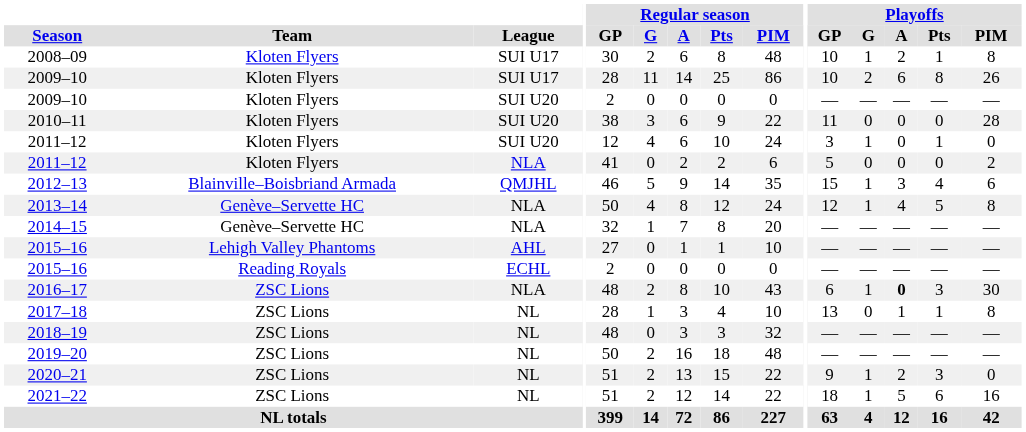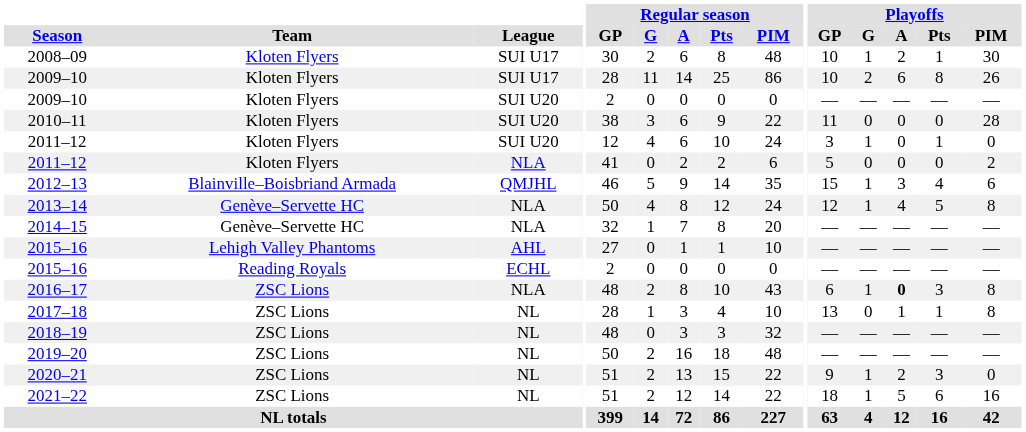 <table border="0" cellpadding="1" cellspacing="0" style="text-align:center; width:60em">
 <tr bgcolor="#e0e0e0">
 <th colspan="3" bgcolor="#ffffff"></th>
 <th rowspan="99" bgcolor="#ffffff"></th>
 <th colspan="5"><a href='#'>Regular season</a></th>
 <th rowspan="99" bgcolor="#ffffff"></th>
 <th colspan="5"><a href='#'>Playoffs</a></th>
 </tr>
 <tr bgcolor="#e0e0e0">
 <th><a href='#'>Season</a></th>
 <th>Team</th>
 <th>League</th>
 <th>GP</th>
 <th><a href='#'>G</a></th>
 <th><a href='#'>A</a></th>
 <th><a href='#'>Pts</a></th>
 <th><a href='#'>PIM</a></th>
 <th>GP</th>
 <th>G</th>
 <th>A</th>
 <th>Pts</th>
 <th>PIM</th>
 </tr>
 <tr>
 <td>2008–09</td>
 <td><a href='#'>Kloten Flyers</a></td>
 <td>SUI U17</td>
 <td>30</td>
 <td>2</td>
 <td>6</td>
 <td>8</td>
 <td>48</td>
 <td>10</td>
 <td>1</td>
 <td>2</td>
 <td>1</td>
-<td>8</td>
+<td>30</td>
 </tr>
 <tr bgcolor="#f0f0f0">
 <td>2009–10</td>
 <td>Kloten Flyers</td>
 <td>SUI U17</td>
 <td>28</td>
 <td>11</td>
 <td>14</td>
 <td>25</td>
 <td>86</td>
 <td>10</td>
 <td>2</td>
 <td>6</td>
 <td>8</td>
 <td>26</td>
 </tr>
 <tr>
 <td>2009–10</td>
 <td>Kloten Flyers</td>
 <td>SUI U20</td>
 <td>2</td>
 <td>0</td>
 <td>0</td>
 <td>0</td>
 <td>0</td>
 <td>—</td>
 <td>—</td>
 <td>—</td>
 <td>—</td>
 <td>—</td>
 </tr>
 <tr bgcolor="#f0f0f0">
 <td>2010–11</td>
 <td>Kloten Flyers</td>
 <td>SUI U20</td>
 <td>38</td>
 <td>3</td>
 <td>6</td>
 <td>9</td>
 <td>22</td>
 <td>11</td>
 <td>0</td>
 <td>0</td>
 <td>0</td>
 <td>28</td>
 </tr>
 <tr>
 <td>2011–12</td>
 <td>Kloten Flyers</td>
 <td>SUI U20</td>
 <td>12</td>
 <td>4</td>
 <td>6</td>
 <td>10</td>
 <td>24</td>
 <td>3</td>
 <td>1</td>
 <td>0</td>
 <td>1</td>
 <td>0</td>
 </tr>
 <tr bgcolor="#f0f0f0">
 <td><a href='#'>2011–12</a></td>
 <td>Kloten Flyers</td>
 <td><a href='#'>NLA</a></td>
 <td>41</td>
 <td>0</td>
 <td>2</td>
 <td>2</td>
 <td>6</td>
 <td>5</td>
 <td>0</td>
 <td>0</td>
 <td>0</td>
 <td>2</td>
 </tr>
 <tr>
 <td><a href='#'>2012–13</a></td>
 <td><a href='#'>Blainville–Boisbriand Armada</a></td>
 <td><a href='#'>QMJHL</a></td>
 <td>46</td>
 <td>5</td>
 <td>9</td>
 <td>14</td>
 <td>35</td>
 <td>15</td>
 <td>1</td>
 <td>3</td>
 <td>4</td>
 <td>6</td>
 </tr>
 <tr bgcolor="#f0f0f0">
 <td><a href='#'>2013–14</a></td>
 <td><a href='#'>Genève–Servette HC</a></td>
 <td>NLA</td>
 <td>50</td>
 <td>4</td>
 <td>8</td>
 <td>12</td>
 <td>24</td>
 <td>12</td>
 <td>1</td>
 <td>4</td>
 <td>5</td>
 <td>8</td>
 </tr>
 <tr>
 <td><a href='#'>2014–15</a></td>
 <td>Genève–Servette HC</td>
 <td>NLA</td>
 <td>32</td>
 <td>1</td>
 <td>7</td>
 <td>8</td>
 <td>20</td>
 <td>—</td>
 <td>—</td>
 <td>—</td>
 <td>—</td>
 <td>—</td>
 </tr>
 <tr bgcolor="#f0f0f0">
 <td><a href='#'>2015–16</a></td>
 <td><a href='#'>Lehigh Valley Phantoms</a></td>
 <td><a href='#'>AHL</a></td>
 <td>27</td>
 <td>0</td>
 <td>1</td>
 <td>1</td>
 <td>10</td>
 <td>—</td>
 <td>—</td>
 <td>—</td>
 <td>—</td>
 <td>—</td>
 </tr>
 <tr>
 <td><a href='#'>2015–16</a></td>
 <td><a href='#'>Reading Royals</a></td>
 <td><a href='#'>ECHL</a></td>
 <td>2</td>
 <td>0</td>
 <td>0</td>
 <td>0</td>
 <td>0</td>
 <td>—</td>
 <td>—</td>
 <td>—</td>
 <td>—</td>
 <td>—</td>
 </tr>
 <tr bgcolor="#f0f0f0">
 <td><a href='#'>2016–17</a></td>
 <td><a href='#'>ZSC Lions</a></td>
 <td>NLA</td>
 <td>48</td>
 <td>2</td>
 <td>8</td>
 <td>10</td>
 <td>43</td>
 <td>6</td>
 <td>1</td>
 <td><strong>0</strong></td>
 <td>3</td>
-<td>30</td>
+<td>8</td>
 </tr>
 <tr>
 <td><a href='#'>2017–18</a></td>
 <td>ZSC Lions</td>
 <td>NL</td>
 <td>28</td>
 <td>1</td>
 <td>3</td>
 <td>4</td>
 <td>10</td>
 <td>13</td>
 <td>0</td>
 <td>1</td>
 <td>1</td>
 <td>8</td>
 </tr>
 <tr bgcolor="#f0f0f0">
 <td><a href='#'>2018–19</a></td>
 <td>ZSC Lions</td>
 <td>NL</td>
 <td>48</td>
 <td>0</td>
 <td>3</td>
 <td>3</td>
 <td>32</td>
 <td>—</td>
 <td>—</td>
 <td>—</td>
 <td>—</td>
 <td>—</td>
 </tr>
 <tr>
 <td><a href='#'>2019–20</a></td>
 <td>ZSC Lions</td>
 <td>NL</td>
 <td>50</td>
 <td>2</td>
 <td>16</td>
 <td>18</td>
 <td>48</td>
 <td>—</td>
 <td>—</td>
 <td>—</td>
 <td>—</td>
 <td>—</td>
 </tr>
 <tr bgcolor="#f0f0f0">
 <td><a href='#'>2020–21</a></td>
 <td>ZSC Lions</td>
 <td>NL</td>
 <td>51</td>
 <td>2</td>
 <td>13</td>
 <td>15</td>
 <td>22</td>
 <td>9</td>
 <td>1</td>
 <td>2</td>
 <td>3</td>
 <td>0</td>
 </tr>
 <tr>
 <td><a href='#'>2021–22</a></td>
 <td>ZSC Lions</td>
 <td>NL</td>
 <td>51</td>
 <td>2</td>
 <td>12</td>
 <td>14</td>
 <td>22</td>
 <td>18</td>
 <td>1</td>
 <td>5</td>
 <td>6</td>
 <td>16</td>
 </tr>
 <tr ALIGN="center" bgcolor="#e0e0e0">
 <th colspan="3">NL totals</th>
 <th>399</th>
 <th>14</th>
 <th>72</th>
 <th>86</th>
 <th>227</th>
 <th>63</th>
 <th>4</th>
 <th>12</th>
 <th>16</th>
 <th>42</th>
 </tr>
 </table>
